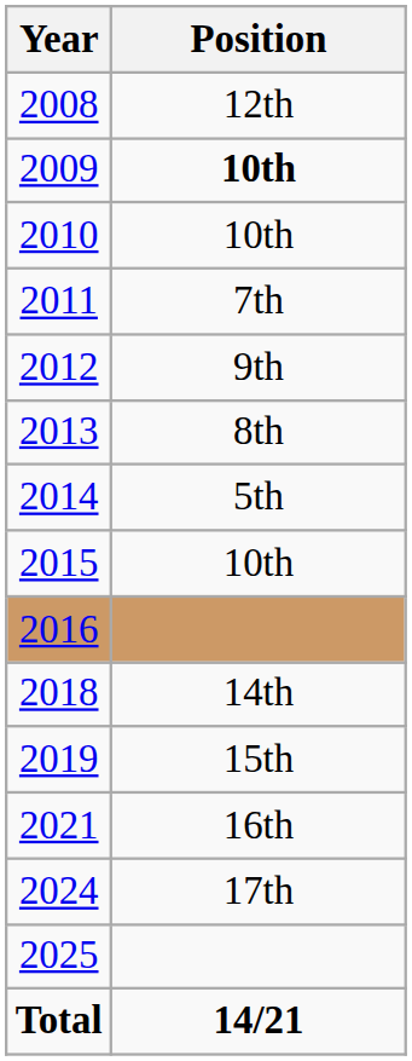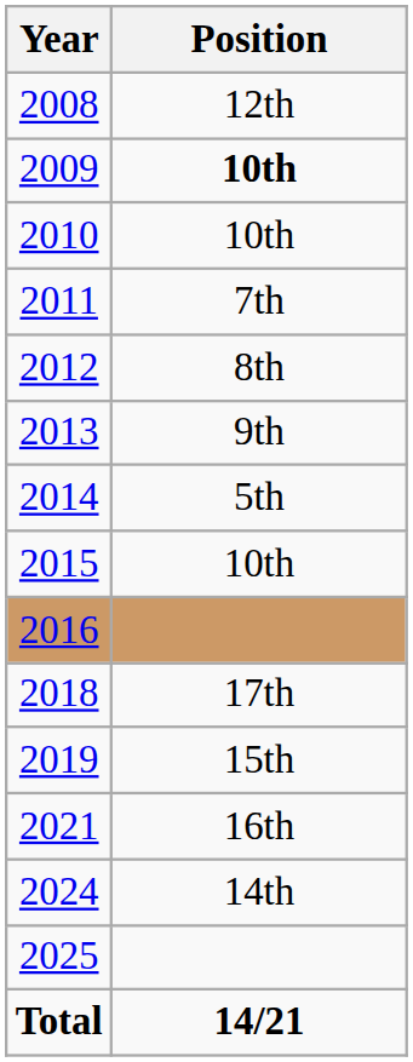 <table class="wikitable"  style="text-align: center;font-size:90%;">
 <tr>
 <th>Year</th>
 <th width="100">Position</th>
 </tr>
 <tr>
 <td> <a href='#'>2008</a></td>
 <td>12th</td>
 </tr>
 <tr>
 <td> <a href='#'>2009</a></td>
 <td><strong>10th</strong></td>
 </tr>
 <tr>
 <td> <a href='#'>2010</a></td>
 <td>10th</td>
 </tr>
 <tr>
 <td> <a href='#'>2011</a></td>
 <td>7th</td>
 </tr>
 <tr>
 <td> <a href='#'>2012</a></td>
-<td>9th</td>
+<td>8th</td>
 </tr>
 <tr>
 <td> <a href='#'>2013</a></td>
-<td>8th</td>
+<td>9th</td>
 </tr>
 <tr>
 <td> <a href='#'>2014</a></td>
 <td>5th</td>
 </tr>
 <tr>
 <td> <a href='#'>2015</a></td>
 <td>10th</td>
 </tr>
 <tr style="background:#cc9966;">
 <td> <a href='#'>2016</a></td>
 <td></td>
 </tr>
 <tr>
 <td> <a href='#'>2018</a></td>
-<td>14th</td>
+<td>17th</td>
 </tr>
 <tr>
 <td> <a href='#'>2019</a></td>
 <td>15th</td>
 </tr>
 <tr>
 <td> <a href='#'>2021</a></td>
 <td>16th</td>
 </tr>
 <tr>
 <td> <a href='#'>2024</a></td>
-<td>17th</td>
+<td>14th</td>
 </tr>
 <tr>
 <td> <a href='#'>2025</a></td>
 <td></td>
 </tr>
 <tr>
 <td><strong>Total</strong></td>
 <td><strong>14/21</strong></td>
 </tr>
 </table>
